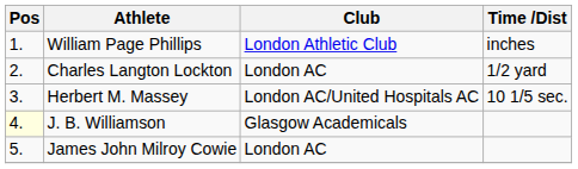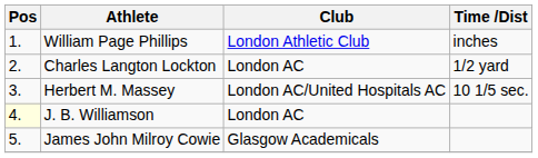 <table class="wikitable">
 <tr>
 <th>Pos</th>
 <th>Athlete</th>
 <th>Club</th>
 <th>Time /Dist</th>
 </tr>
 <tr>
 <td>1.</td>
 <td>William Page Phillips</td>
 <td><a href='#'>London Athletic Club</a></td>
 <td>inches</td>
 </tr>
 <tr>
 <td>2.</td>
 <td>Charles Langton Lockton</td>
 <td>London AC</td>
 <td>1/2 yard</td>
 </tr>
 <tr>
 <td>3.</td>
 <td>Herbert M. Massey</td>
 <td>London AC/United Hospitals AC</td>
 <td>10 1/5 sec.</td>
 </tr>
 <tr>
 <td style="background: lightyellow;">4.</td>
 <td>J. B. Williamson</td>
-<td>Glasgow Academicals</td>
+<td>London AC</td>
 <td></td>
 </tr>
 <tr>
 <td>5.</td>
 <td>James John Milroy Cowie</td>
-<td>London AC</td>
+<td>Glasgow Academicals</td>
 <td></td>
 </tr>
 <tr>
 </tr>
 </table>
